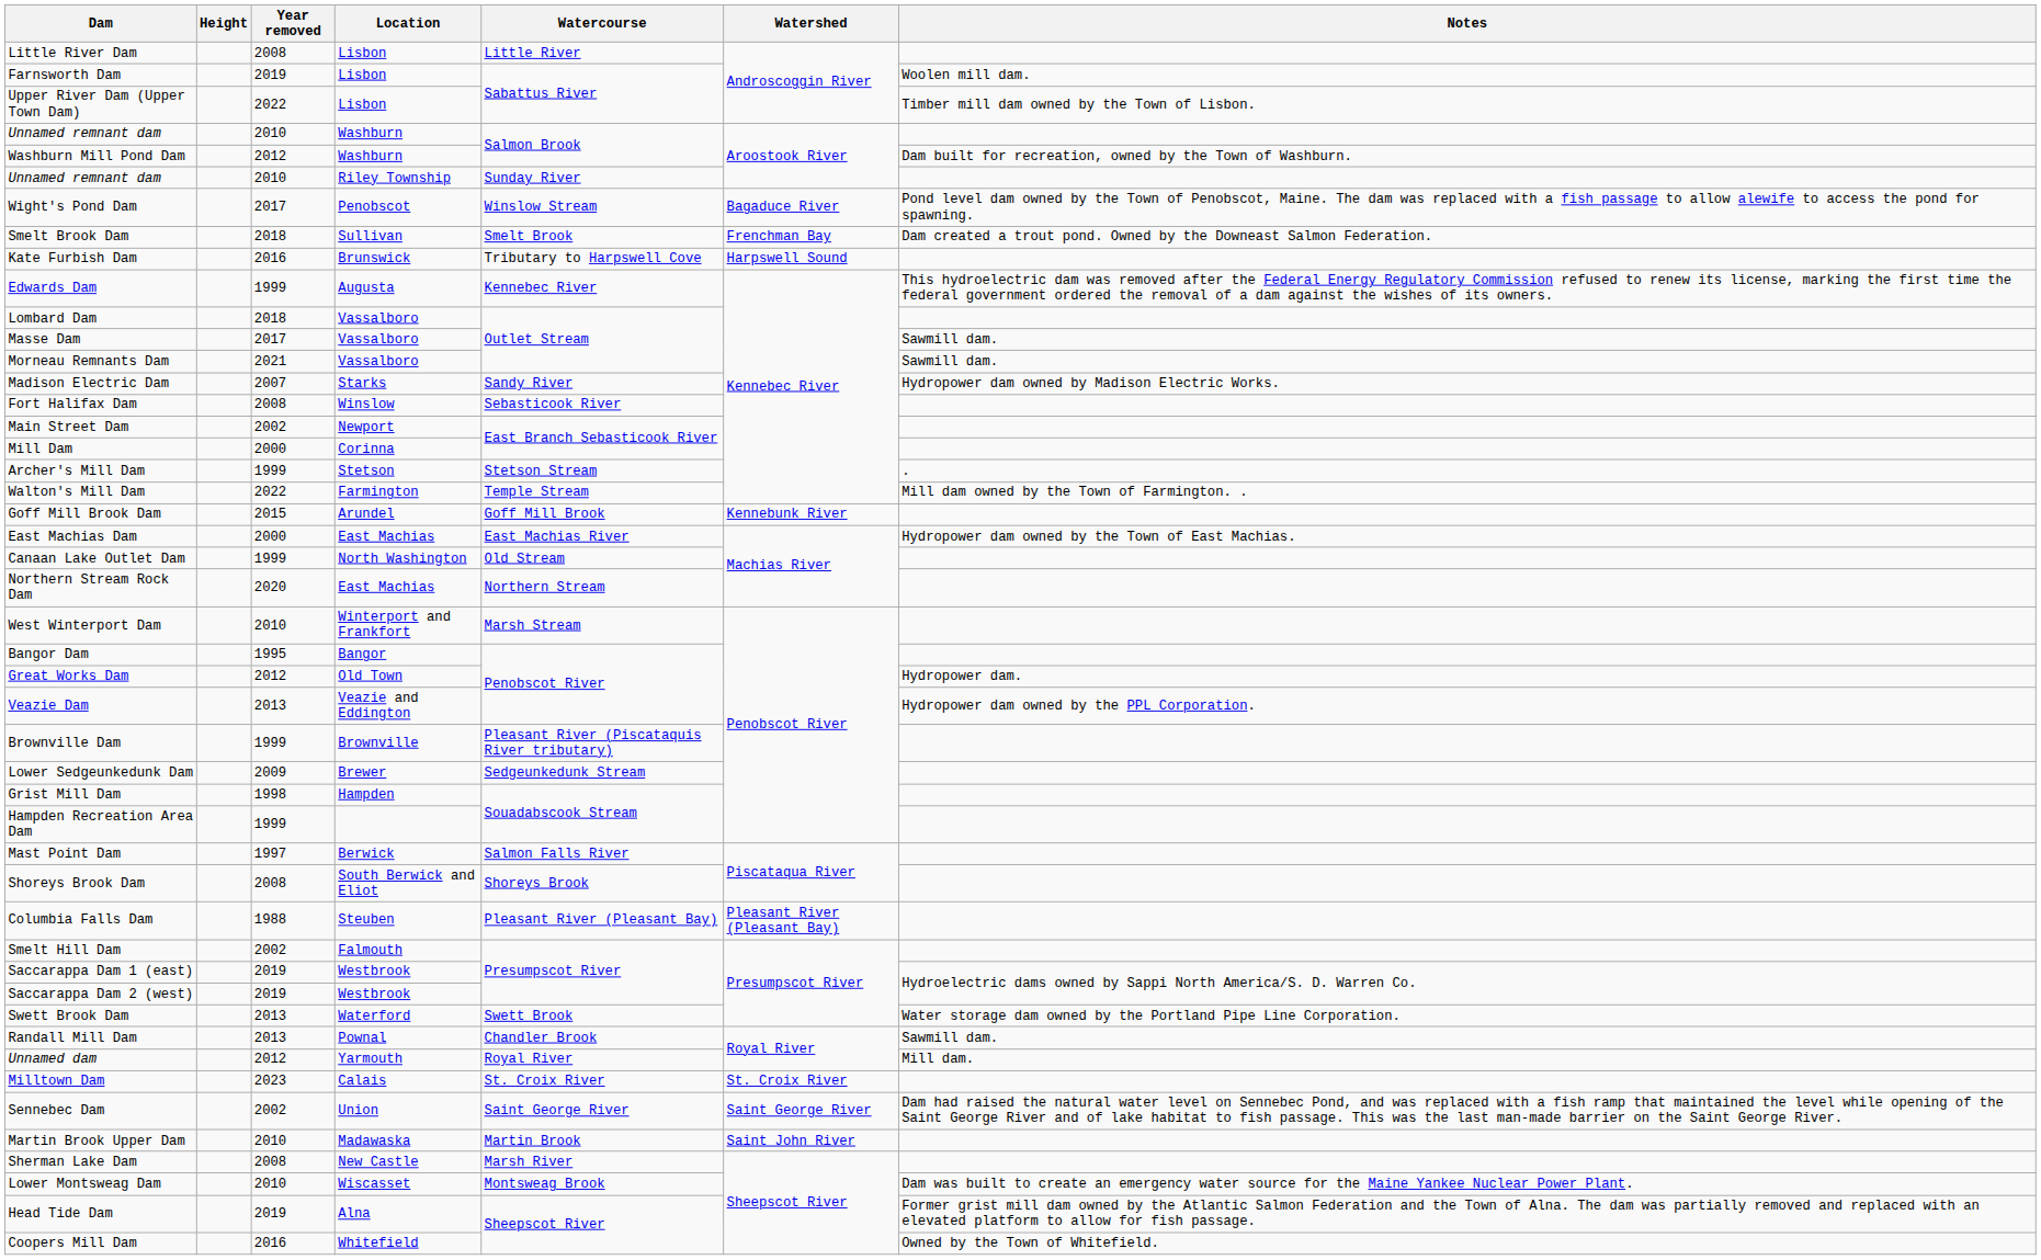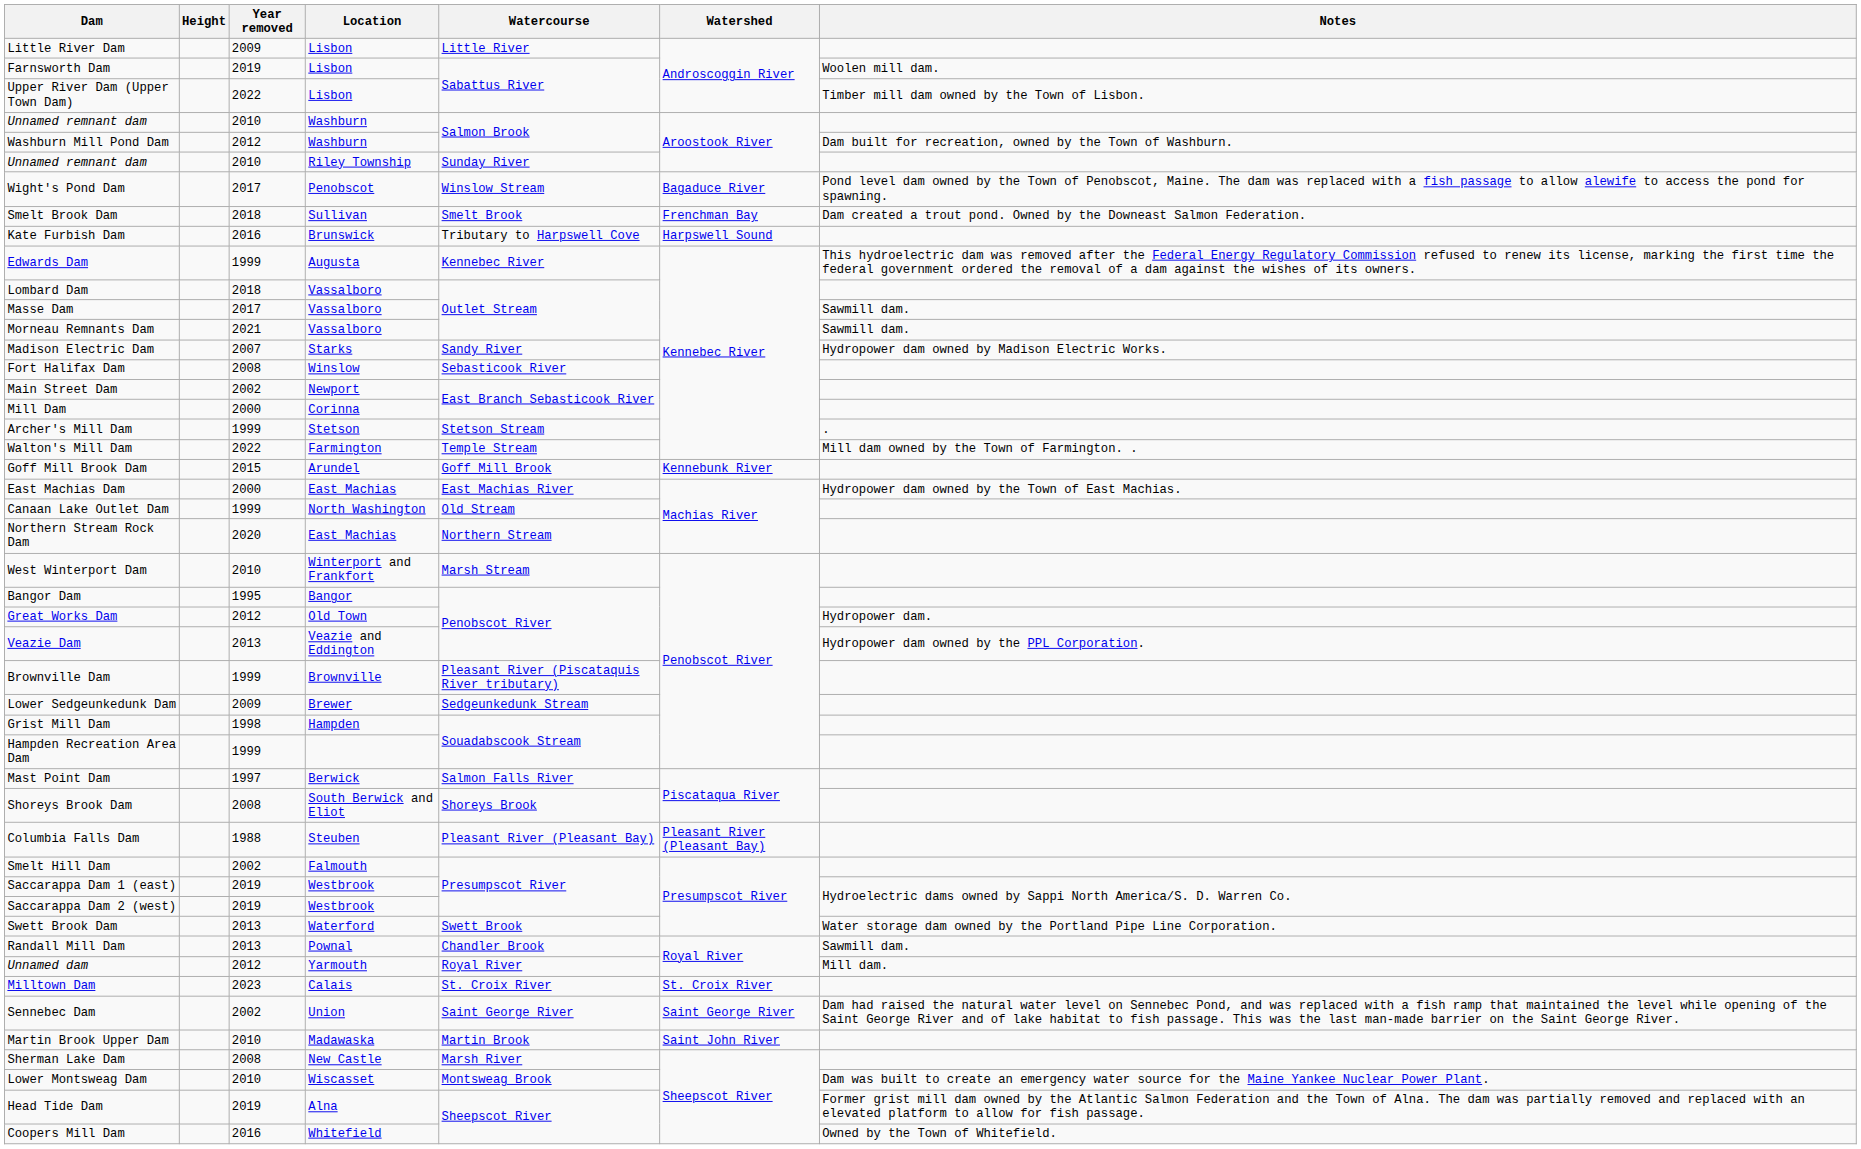 <table class="wikitable sortable">
 <tr>
 <th>Dam</th>
 <th>Height</th>
 <th>Year removed</th>
 <th>Location</th>
 <th>Watercourse</th>
 <th>Watershed</th>
 <th>Notes</th>
 </tr>
 <tr>
 <td>Little River Dam</td>
 <td></td>
-<td>2008</td>
+<td>2009</td>
 <td><a href='#'>Lisbon</a><br></td>
 <td><a href='#'>Little River</a></td>
 <td rowspan=3><a href='#'>Androscoggin River</a></td>
 <td></td>
 </tr>
 <tr>
 <td>Farnsworth Dam</td>
 <td></td>
 <td>2019</td>
 <td><a href='#'>Lisbon</a><br></td>
 <td rowspan=2><a href='#'>Sabattus River</a></td>
 <td>Woolen mill dam.</td>
 </tr>
 <tr>
 <td>Upper River Dam (Upper Town Dam)</td>
 <td></td>
 <td>2022</td>
 <td><a href='#'>Lisbon</a><br></td>
 <td>Timber mill dam owned by the Town of Lisbon.</td>
 </tr>
 <tr>
 <td><em>Unnamed remnant dam</em></td>
 <td></td>
 <td>2010</td>
 <td><a href='#'>Washburn</a><br></td>
 <td rowspan=2><a href='#'>Salmon Brook</a></td>
 <td rowspan=3><a href='#'>Aroostook River</a></td>
 <td></td>
 </tr>
 <tr>
 <td>Washburn Mill Pond Dam</td>
 <td></td>
 <td>2012</td>
 <td><a href='#'>Washburn</a><br></td>
 <td>Dam built for recreation, owned by the Town of Washburn.</td>
 </tr>
 <tr>
 <td><em>Unnamed remnant dam</em></td>
 <td></td>
 <td>2010</td>
 <td><a href='#'>Riley Township</a><br></td>
 <td><a href='#'>Sunday River</a></td>
 <td></td>
 </tr>
 <tr>
 <td>Wight's Pond Dam</td>
 <td></td>
 <td>2017</td>
 <td><a href='#'>Penobscot</a><br></td>
 <td><a href='#'>Winslow Stream</a></td>
 <td><a href='#'>Bagaduce River</a></td>
 <td>Pond level dam owned by the Town of Penobscot, Maine. The dam was replaced with a <a href='#'>fish passage</a> to allow <a href='#'>alewife</a> to access the pond for spawning.</td>
 </tr>
 <tr>
 <td>Smelt Brook Dam</td>
 <td></td>
 <td>2018</td>
 <td><a href='#'>Sullivan</a><br></td>
 <td><a href='#'>Smelt Brook</a></td>
 <td><a href='#'>Frenchman Bay</a></td>
 <td>Dam created a trout pond. Owned by the Downeast Salmon Federation.</td>
 </tr>
 <tr>
 <td>Kate Furbish Dam</td>
 <td></td>
 <td>2016</td>
 <td><a href='#'>Brunswick</a><br></td>
 <td>Tributary to <a href='#'>Harpswell Cove</a></td>
 <td><a href='#'>Harpswell Sound</a></td>
 <td></td>
 </tr>
 <tr>
 <td><a href='#'>Edwards Dam</a></td>
 <td></td>
 <td>1999</td>
 <td><a href='#'>Augusta</a><br></td>
 <td><a href='#'>Kennebec River</a></td>
 <td rowspan=10><a href='#'>Kennebec River</a></td>
 <td>This hydroelectric dam was removed after the <a href='#'>Federal Energy Regulatory Commission</a> refused to renew its license, marking the first time the federal government ordered the removal of a dam against the wishes of its owners.</td>
 </tr>
 <tr>
 <td>Lombard Dam</td>
 <td></td>
 <td>2018</td>
 <td><a href='#'>Vassalboro</a><br></td>
 <td rowspan=3><a href='#'>Outlet Stream</a></td>
 <td></td>
 </tr>
 <tr>
 <td>Masse Dam</td>
 <td></td>
 <td>2017</td>
 <td><a href='#'>Vassalboro</a><br></td>
 <td>Sawmill dam.</td>
 </tr>
 <tr>
 <td>Morneau Remnants Dam</td>
 <td></td>
 <td>2021</td>
 <td><a href='#'>Vassalboro</a><br></td>
 <td>Sawmill dam.</td>
 </tr>
 <tr>
 <td>Madison Electric Dam</td>
 <td></td>
 <td>2007</td>
 <td><a href='#'>Starks</a><br></td>
 <td><a href='#'>Sandy River</a></td>
 <td>Hydropower dam owned by Madison Electric Works.</td>
 </tr>
 <tr>
 <td>Fort Halifax Dam</td>
 <td></td>
 <td>2008</td>
 <td><a href='#'>Winslow</a><br></td>
 <td><a href='#'>Sebasticook River</a></td>
 <td></td>
 </tr>
 <tr>
 <td>Main Street Dam</td>
 <td></td>
 <td>2002</td>
 <td><a href='#'>Newport</a><br></td>
 <td rowspan=2><a href='#'>East Branch Sebasticook River</a></td>
 <td></td>
 </tr>
 <tr>
 <td>Mill Dam</td>
 <td></td>
 <td>2000</td>
 <td><a href='#'>Corinna</a><br></td>
 <td></td>
 </tr>
 <tr>
 <td>Archer's Mill Dam</td>
 <td></td>
 <td>1999</td>
 <td><a href='#'>Stetson</a><br></td>
 <td><a href='#'>Stetson Stream</a></td>
 <td>.</td>
 </tr>
 <tr>
 <td>Walton's Mill Dam</td>
 <td></td>
 <td>2022</td>
 <td><a href='#'>Farmington</a><br></td>
 <td><a href='#'>Temple Stream</a></td>
 <td>Mill dam owned by the Town of Farmington. .</td>
 </tr>
 <tr>
 <td>Goff Mill Brook Dam</td>
 <td></td>
 <td>2015</td>
 <td><a href='#'>Arundel</a></td>
 <td><a href='#'>Goff Mill Brook</a></td>
 <td><a href='#'>Kennebunk River</a></td>
 <td></td>
 </tr>
 <tr>
 <td>East Machias Dam</td>
 <td></td>
 <td>2000</td>
 <td><a href='#'>East Machias</a><br></td>
 <td><a href='#'>East Machias River</a></td>
 <td rowspan=3><a href='#'>Machias River</a></td>
 <td>Hydropower dam owned by the Town of East Machias.</td>
 </tr>
 <tr>
 <td>Canaan Lake Outlet Dam</td>
 <td></td>
 <td>1999</td>
 <td><a href='#'>North Washington</a><br></td>
 <td><a href='#'>Old Stream</a></td>
 <td></td>
 </tr>
 <tr>
 <td>Northern Stream Rock Dam</td>
 <td></td>
 <td>2020</td>
 <td><a href='#'>East Machias</a><br></td>
 <td><a href='#'>Northern Stream</a></td>
 <td></td>
 </tr>
 <tr>
 <td>West Winterport Dam</td>
 <td></td>
 <td>2010</td>
 <td><a href='#'>Winterport</a> and <a href='#'>Frankfort</a><br></td>
 <td><a href='#'>Marsh Stream</a></td>
 <td rowspan=8><a href='#'>Penobscot River</a></td>
 <td></td>
 </tr>
 <tr>
 <td>Bangor Dam</td>
 <td></td>
 <td>1995</td>
 <td><a href='#'>Bangor</a><br></td>
 <td rowspan=3><a href='#'>Penobscot River</a></td>
 <td></td>
 </tr>
 <tr>
 <td><a href='#'>Great Works Dam</a></td>
 <td></td>
 <td>2012</td>
 <td><a href='#'>Old Town</a><br></td>
 <td>Hydropower dam.</td>
 </tr>
 <tr>
 <td><a href='#'>Veazie Dam</a></td>
 <td></td>
 <td>2013</td>
 <td><a href='#'>Veazie</a> and <a href='#'>Eddington</a><br></td>
 <td>Hydropower dam owned by the <a href='#'>PPL Corporation</a>.</td>
 </tr>
 <tr>
 <td>Brownville Dam</td>
 <td></td>
 <td>1999</td>
 <td><a href='#'>Brownville</a><br></td>
 <td><a href='#'>Pleasant River (Piscataquis River tributary)</a></td>
 <td></td>
 </tr>
 <tr>
 <td>Lower Sedgeunkedunk Dam</td>
 <td></td>
 <td>2009</td>
 <td><a href='#'>Brewer</a><br></td>
 <td><a href='#'>Sedgeunkedunk Stream</a></td>
 <td></td>
 </tr>
 <tr>
 <td>Grist Mill Dam</td>
 <td></td>
 <td>1998</td>
 <td><a href='#'>Hampden</a><br></td>
 <td rowspan=2><a href='#'>Souadabscook Stream</a></td>
 <td></td>
 </tr>
 <tr>
 <td>Hampden Recreation Area Dam</td>
 <td></td>
 <td>1999</td>
 <td></td>
 <td></td>
 </tr>
 <tr>
 <td>Mast Point Dam</td>
 <td></td>
 <td>1997</td>
 <td><a href='#'>Berwick</a><br></td>
 <td><a href='#'>Salmon Falls River</a></td>
 <td rowspan=2><a href='#'>Piscataqua River</a></td>
 <td></td>
 </tr>
 <tr>
 <td>Shoreys Brook Dam</td>
 <td></td>
 <td>2008</td>
 <td><a href='#'>South Berwick</a> and <a href='#'>Eliot</a><br></td>
 <td><a href='#'>Shoreys Brook</a></td>
 <td></td>
 </tr>
 <tr>
 <td>Columbia Falls Dam</td>
 <td></td>
 <td>1988</td>
 <td><a href='#'>Steuben</a><br></td>
 <td><a href='#'>Pleasant River (Pleasant Bay)</a></td>
 <td><a href='#'>Pleasant River (Pleasant Bay)</a></td>
 <td></td>
 </tr>
 <tr>
 <td>Smelt Hill Dam</td>
 <td></td>
 <td>2002</td>
 <td><a href='#'>Falmouth</a><br></td>
 <td rowspan=3><a href='#'>Presumpscot River</a></td>
 <td rowspan=4><a href='#'>Presumpscot River</a></td>
 <td></td>
 </tr>
 <tr>
 <td>Saccarappa Dam 1 (east)</td>
 <td></td>
 <td>2019</td>
 <td><a href='#'>Westbrook</a><br></td>
 <td rowspan=2>Hydroelectric dams owned by Sappi North America/S. D. Warren Co.</td>
 </tr>
 <tr>
 <td>Saccarappa Dam 2 (west)</td>
 <td></td>
 <td>2019</td>
 <td><a href='#'>Westbrook</a><br></td>
 </tr>
 <tr>
 <td>Swett Brook Dam</td>
 <td></td>
 <td>2013</td>
 <td><a href='#'>Waterford</a><br></td>
 <td><a href='#'>Swett Brook</a></td>
 <td>Water storage dam owned by the Portland Pipe Line Corporation.</td>
 </tr>
 <tr>
 <td>Randall Mill Dam</td>
 <td></td>
 <td>2013</td>
 <td><a href='#'>Pownal</a><br></td>
 <td><a href='#'>Chandler Brook</a></td>
 <td rowspan=2><a href='#'>Royal River</a></td>
 <td>Sawmill dam.</td>
 </tr>
 <tr>
 <td><em>Unnamed dam</em></td>
 <td></td>
 <td>2012</td>
 <td><a href='#'>Yarmouth</a><br></td>
 <td><a href='#'>Royal River</a></td>
 <td>Mill dam.</td>
 </tr>
 <tr>
 <td><a href='#'>Milltown Dam</a></td>
 <td></td>
 <td>2023</td>
 <td><a href='#'>Calais</a><br></td>
 <td><a href='#'>St. Croix River</a></td>
 <td><a href='#'>St. Croix River</a></td>
 <td></td>
 </tr>
 <tr>
 <td>Sennebec Dam</td>
 <td></td>
 <td>2002</td>
 <td><a href='#'>Union</a><br></td>
 <td><a href='#'>Saint George River</a></td>
 <td><a href='#'>Saint George River</a></td>
 <td>Dam had raised the natural water level on Sennebec Pond, and was replaced with a fish ramp that maintained the level while opening  of the Saint George River and  of lake habitat to fish passage. This was the last man-made barrier on the Saint George River.</td>
 </tr>
 <tr>
 <td>Martin Brook Upper Dam</td>
 <td></td>
 <td>2010</td>
 <td><a href='#'>Madawaska</a><br></td>
 <td><a href='#'>Martin Brook</a></td>
 <td><a href='#'>Saint John River</a></td>
 <td></td>
 </tr>
 <tr>
 <td>Sherman Lake Dam</td>
 <td></td>
 <td>2008</td>
 <td><a href='#'>New Castle</a><br></td>
 <td><a href='#'>Marsh River</a></td>
 <td rowspan=4><a href='#'>Sheepscot River</a></td>
 <td></td>
 </tr>
 <tr>
 <td>Lower Montsweag Dam</td>
 <td></td>
 <td>2010</td>
 <td><a href='#'>Wiscasset</a><br></td>
 <td><a href='#'>Montsweag Brook</a></td>
 <td>Dam was built to create an emergency water source for the <a href='#'>Maine Yankee Nuclear Power Plant</a>.</td>
 </tr>
 <tr>
 <td>Head Tide Dam</td>
 <td></td>
 <td>2019</td>
 <td><a href='#'>Alna</a><br></td>
 <td rowspan=2><a href='#'>Sheepscot River</a></td>
 <td>Former grist mill dam owned by the Atlantic Salmon Federation and the Town of Alna. The dam was partially removed and replaced with an elevated platform to allow for fish passage.</td>
 </tr>
 <tr>
 <td>Coopers Mill Dam</td>
 <td></td>
 <td>2016</td>
 <td><a href='#'>Whitefield</a><br></td>
 <td>Owned by the Town of Whitefield.</td>
 </tr>
 </table>
